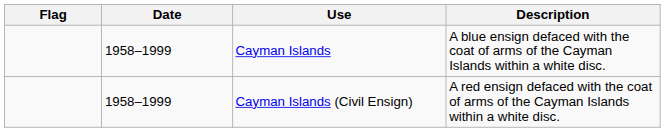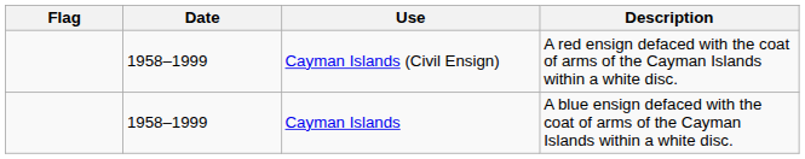 <table class="wikitable">
 <tr style="background:#efefef;">
 <th style="width:110px;">Flag</th>
 <th style="width:150px;">Date</th>
 <th style="width:250px;">Use</th>
 <th style="width:250px;">Description</th>
 </tr>
 <tr>
 <td></td>
 <td>1958–1999</td>
-<td><a href='#'>Cayman Islands</a></td>
-<td>A blue ensign defaced with the coat of arms of the Cayman Islands within a white disc.</td>
+<td><a href='#'>Cayman Islands</a> (Civil Ensign)</td>
+<td>A red ensign defaced with the coat of arms of the Cayman Islands within a white disc.</td>
 </tr>
 <tr>
 <td></td>
 <td>1958–1999</td>
-<td><a href='#'>Cayman Islands</a> (Civil Ensign)</td>
-<td>A red ensign defaced with the coat of arms of the Cayman Islands within a white disc.</td>
+<td><a href='#'>Cayman Islands</a></td>
+<td>A blue ensign defaced with the coat of arms of the Cayman Islands within a white disc.</td>
 </tr>
 </table>
